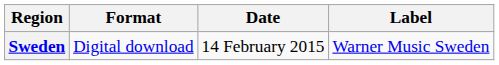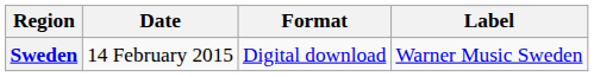 <table class="wikitable sortable plainrowheaders" style="text-align:center">
 <tr>
 <th>Region</th>
+<th>Date</th>
 <th>Format</th>
-<th>Date</th>
 <th>Label</th>
 </tr>
 <tr>
 <th scope="row"><a href='#'>Sweden</a></th>
+<td>14 February 2015</td>
 <td><a href='#'>Digital download</a></td>
-<td>14 February 2015</td>
 <td><a href='#'>Warner Music Sweden</a></td>
 </tr>
 </table>
